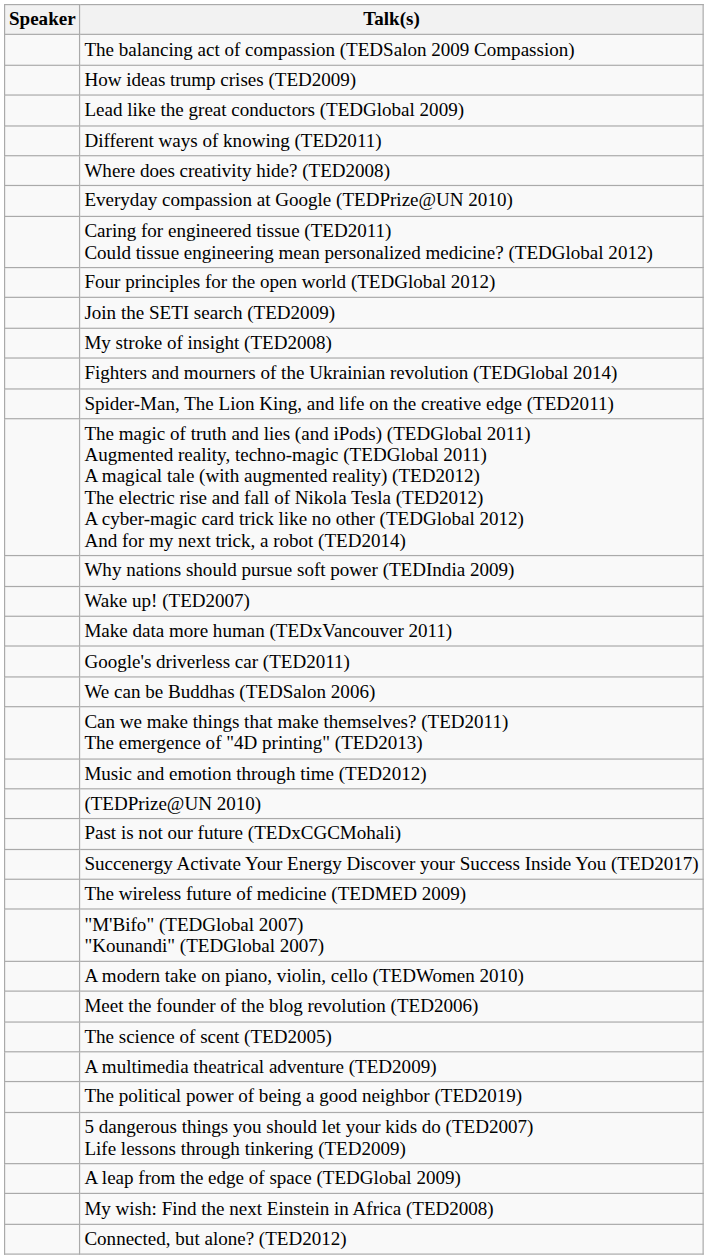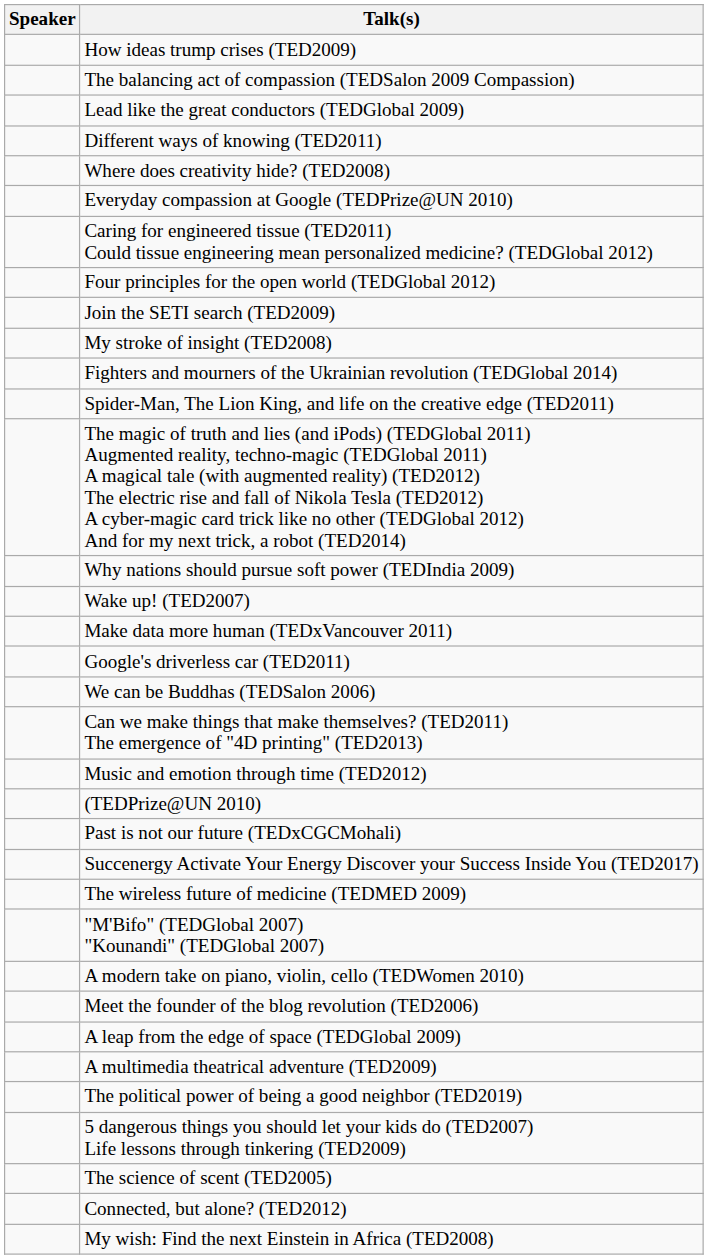 <table class='wikitable sortable'>
 <tr>
 <th>Speaker</th>
 <th>Talk(s)</th>
 </tr>
 <tr>
 <td></td>
-<td>The balancing act of compassion (TEDSalon 2009 Compassion)</td>
+<td>How ideas trump crises (TED2009)</td>
 </tr>
 <tr>
 <td></td>
-<td>How ideas trump crises (TED2009)</td>
+<td>The balancing act of compassion (TEDSalon 2009 Compassion)</td>
 </tr>
 <tr>
 <td></td>
 <td>Lead like the great conductors (TEDGlobal 2009)</td>
 </tr>
 <tr>
 <td></td>
 <td>Different ways of knowing (TED2011)</td>
 </tr>
 <tr>
 <td></td>
 <td>Where does creativity hide? (TED2008)</td>
 </tr>
 <tr>
 <td></td>
 <td>Everyday compassion at Google (TEDPrize@UN 2010)</td>
 </tr>
 <tr>
 <td></td>
 <td>Caring for engineered tissue (TED2011)<br>Could tissue engineering mean personalized medicine?  (TEDGlobal 2012)</td>
 </tr>
 <tr>
 <td></td>
 <td>Four principles for the open world (TEDGlobal 2012)</td>
 </tr>
 <tr>
 <td></td>
 <td>Join the SETI search (TED2009)</td>
 </tr>
 <tr>
 <td></td>
 <td>My stroke of insight (TED2008)</td>
 </tr>
 <tr>
 <td></td>
 <td>Fighters and mourners of the Ukrainian revolution (TEDGlobal 2014)</td>
 </tr>
 <tr>
 <td></td>
 <td>Spider-Man, The Lion King, and life on the creative edge (TED2011)</td>
 </tr>
 <tr>
 <td></td>
 <td>The magic of truth and lies (and iPods) (TEDGlobal 2011)<br> Augmented reality, techno-magic (TEDGlobal 2011)<br> A magical tale (with augmented reality) (TED2012)<br> The electric rise and fall of Nikola Tesla (TED2012)<br> A cyber-magic card trick like no other (TEDGlobal 2012)<br> And for my next trick, a robot (TED2014)</td>
 </tr>
 <tr>
 <td></td>
 <td>Why nations should pursue soft power (TEDIndia 2009)</td>
 </tr>
 <tr>
 <td></td>
 <td>Wake up! (TED2007)</td>
 </tr>
 <tr>
 <td></td>
 <td>Make data more human (TEDxVancouver 2011)</td>
 </tr>
 <tr>
 <td></td>
 <td>Google's driverless car (TED2011)</td>
 </tr>
 <tr>
 <td></td>
 <td>We can be Buddhas (TEDSalon 2006)</td>
 </tr>
 <tr>
 <td></td>
 <td>Can we make things that make themselves? (TED2011)<br> The emergence of "4D printing" (TED2013)</td>
 </tr>
 <tr>
 <td></td>
 <td>Music and emotion through time (TED2012)</td>
 </tr>
 <tr>
 <td></td>
 <td>(TEDPrize@UN 2010)</td>
 </tr>
 <tr>
 <td></td>
 <td>Past is not our future (TEDxCGCMohali)</td>
 </tr>
 <tr>
 <td></td>
 <td>Succenergy Activate Your Energy Discover your Success Inside You (TED2017)</td>
 </tr>
 <tr>
 <td></td>
 <td>The wireless future of medicine (TEDMED 2009)</td>
 </tr>
 <tr>
 <td></td>
 <td>"M'Bifo" (TEDGlobal 2007)<br> "Kounandi" (TEDGlobal 2007)</td>
 </tr>
 <tr>
 <td></td>
 <td>A modern take on piano, violin, cello (TEDWomen 2010)</td>
 </tr>
 <tr>
 <td></td>
 <td>Meet the founder of the blog revolution (TED2006)</td>
 </tr>
 <tr>
 <td></td>
-<td>The science of scent (TED2005)</td>
+<td>A leap from the edge of space (TEDGlobal 2009)</td>
 </tr>
 <tr>
 <td></td>
 <td>A multimedia theatrical adventure (TED2009)</td>
 </tr>
 <tr>
 <td></td>
 <td>The political power of being a good neighbor (TED2019)</td>
 </tr>
 <tr>
 <td></td>
 <td>5 dangerous things you should let your kids do (TED2007)<br> Life lessons through tinkering (TED2009)</td>
 </tr>
 <tr>
 <td></td>
-<td>A leap from the edge of space (TEDGlobal 2009)</td>
+<td>The science of scent (TED2005)</td>
+</tr>
+<tr>
+<td></td>
+<td>Connected, but alone? (TED2012)</td>
 </tr>
 <tr>
 <td></td>
 <td>My wish: Find the next Einstein in Africa (TED2008) </td>
 </tr>
-<tr>
-<td></td>
-<td>Connected, but alone? (TED2012)</td>
-</tr>
 </table>
